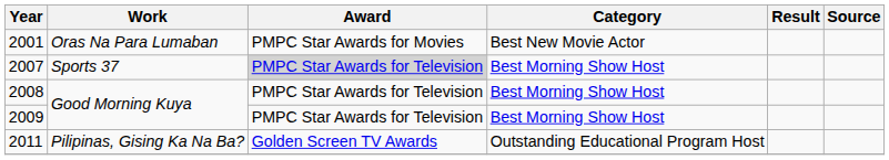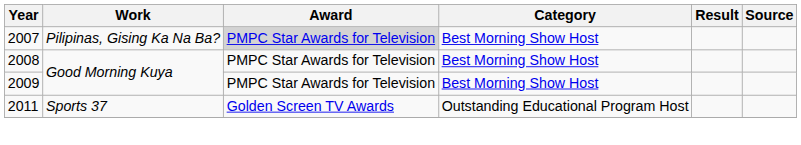 <table class="wikitable">
 <tr>
 <th>Year</th>
 <th>Work</th>
 <th>Award</th>
 <th>Category</th>
 <th>Result</th>
 <th>Source </th>
 </tr>
 <tr>
-<td>2001</td>
-<td><em>Oras Na Para Lumaban</em></td>
-<td>PMPC Star Awards for Movies</td>
-<td>Best New Movie Actor</td>
-<td></td>
-<td></td>
-</tr>
-<tr>
 <td>2007</td>
-<td><em>Sports 37</em></td>
+<td><em>Pilipinas, Gising Ka Na Ba?</em></td>
 <td style="background: lightgrey;"><a href='#'>PMPC Star Awards for Television</a></td>
 <td><a href='#'>Best Morning Show Host</a></td>
 <td></td>
 <td></td>
 </tr>
 <tr>
 <td>2008</td>
 <td rowspan=2><em>Good Morning Kuya</em></td>
 <td>PMPC Star Awards for Television</td>
 <td><a href='#'>Best Morning Show Host</a></td>
 <td></td>
 <td></td>
 </tr>
 <tr>
 <td>2009</td>
 <td>PMPC Star Awards for Television</td>
 <td><a href='#'>Best Morning Show Host</a></td>
 <td></td>
 <td></td>
 </tr>
 <tr>
 <td>2011</td>
-<td><em>Pilipinas, Gising Ka Na Ba?</em></td>
+<td><em>Sports 37</em></td>
 <td><a href='#'>Golden Screen TV Awards</a></td>
 <td>Outstanding Educational Program Host</td>
 <td></td>
 <td></td>
 </tr>
 <tr>
 </tr>
 </table>
